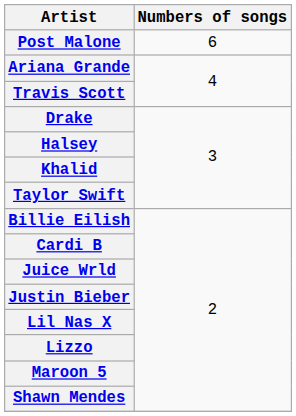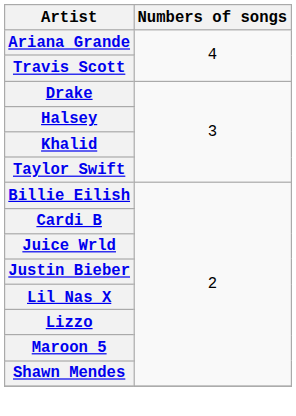 <table class="wikitable sortable plainrowheaders" style="text-align:center;">
 <tr>
 <th scope="col">Artist</th>
 <th scope="col">Numbers of songs</th>
-</tr>
-<tr>
-<th scope="row"><a href='#'>Post Malone</a></th>
-<td>6</td>
 </tr>
 <tr>
 <th scope="row"><a href='#'>Ariana Grande</a></th>
 <td rowspan="2">4</td>
 </tr>
 <tr>
 <th scope="row"><a href='#'>Travis Scott</a></th>
 </tr>
 <tr>
 <th scope="row"><a href='#'>Drake</a></th>
 <td rowspan="4">3</td>
 </tr>
 <tr>
 <th scope="row"><a href='#'>Halsey</a></th>
 </tr>
 <tr>
 <th scope="row"><a href='#'>Khalid</a></th>
 </tr>
 <tr>
 <th scope="row"><a href='#'>Taylor Swift</a></th>
 </tr>
 <tr>
 <th scope="row"><a href='#'>Billie Eilish</a></th>
 <td rowspan="8">2</td>
 </tr>
 <tr>
 <th scope="row"><a href='#'>Cardi B</a></th>
 </tr>
 <tr>
 <th scope="row"><a href='#'>Juice Wrld</a></th>
 </tr>
 <tr>
 <th scope="row"><a href='#'>Justin Bieber</a></th>
 </tr>
 <tr>
 <th scope="row"><a href='#'>Lil Nas X</a></th>
 </tr>
 <tr>
 <th scope="row"><a href='#'>Lizzo</a></th>
 </tr>
 <tr>
 <th scope="row"><a href='#'>Maroon 5</a></th>
 </tr>
 <tr>
 <th scope="row"><a href='#'>Shawn Mendes</a></th>
 </tr>
 <tr>
 </tr>
 </table>
